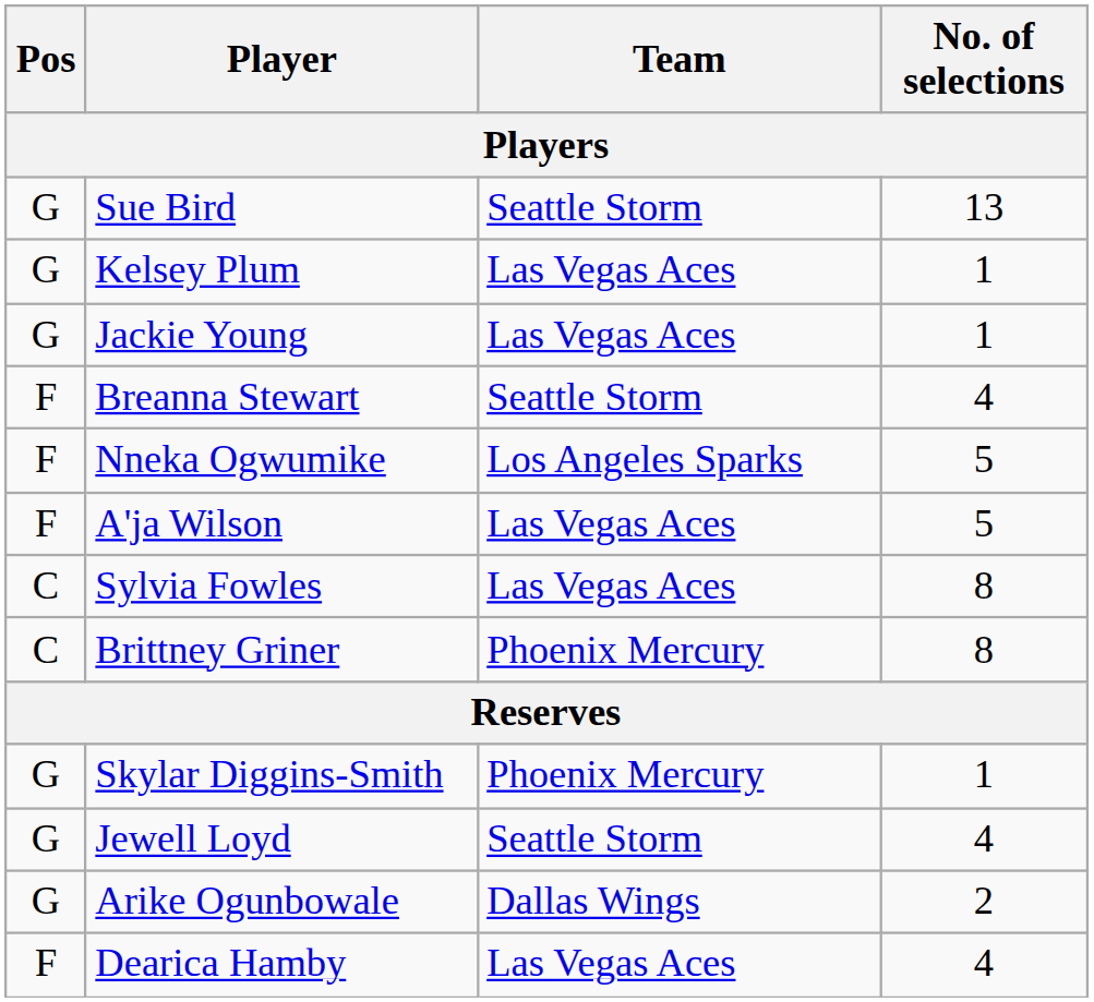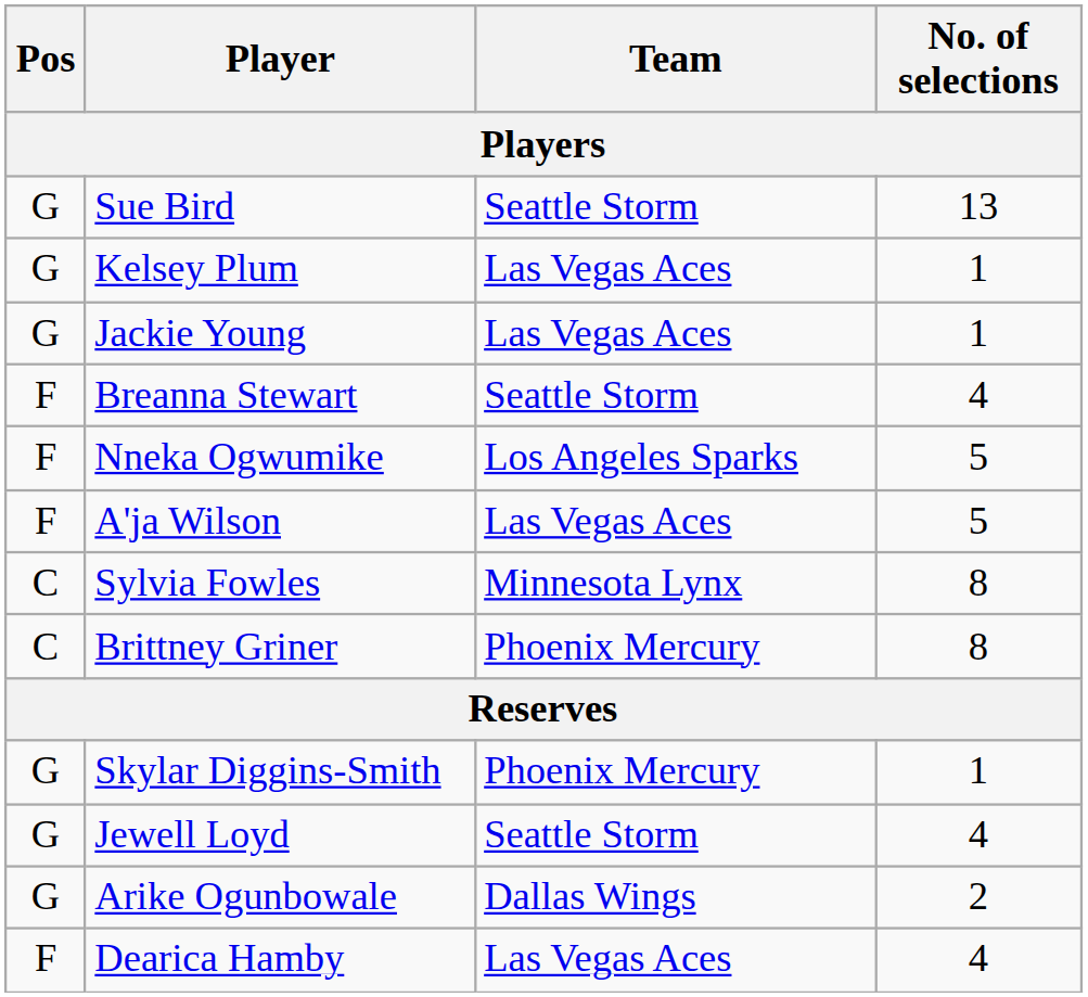 <table class="wikitable" style="text-align:center">
 <tr>
 <th scope="col" width="25px">Pos</th>
 <th scope="col" width="150px">Player</th>
 <th scope="col" width="155px">Team</th>
 <th scope="col" width="75px">No. of selections</th>
 </tr>
 <tr>
 <th scope="col" colspan="4">Players</th>
 </tr>
 <tr>
 <td>G</td>
 <td style="text-align:left"><a href='#'>Sue Bird</a></td>
 <td style="text-align:left"><a href='#'>Seattle Storm</a></td>
 <td>13</td>
 </tr>
 <tr>
 <td>G</td>
 <td style="text-align:left"><a href='#'>Kelsey Plum</a></td>
 <td style="text-align:left"><a href='#'>Las Vegas Aces</a></td>
 <td>1</td>
 </tr>
 <tr>
 <td>G</td>
 <td style="text-align:left"><a href='#'>Jackie Young</a></td>
 <td style="text-align:left"><a href='#'>Las Vegas Aces</a></td>
 <td>1</td>
 </tr>
 <tr>
 <td>F</td>
 <td style="text-align:left"><a href='#'>Breanna Stewart</a></td>
 <td style="text-align:left"><a href='#'>Seattle Storm</a></td>
 <td>4</td>
 </tr>
 <tr>
 <td>F</td>
 <td style="text-align:left"><a href='#'>Nneka Ogwumike</a></td>
 <td style="text-align:left"><a href='#'>Los Angeles Sparks</a></td>
 <td>5</td>
 </tr>
 <tr>
 <td>F</td>
 <td style="text-align:left"><a href='#'>A'ja Wilson</a></td>
 <td style="text-align:left"><a href='#'>Las Vegas Aces</a></td>
 <td>5</td>
 </tr>
 <tr>
 <td>C</td>
 <td style="text-align:left"><a href='#'>Sylvia Fowles</a></td>
-<td style="text-align:left"><a href='#'>Las Vegas Aces</a></td>
+<td style="text-align:left"><a href='#'>Minnesota Lynx</a></td>
 <td>8</td>
 </tr>
 <tr>
 <td>C</td>
 <td style="text-align:left"><a href='#'>Brittney Griner</a></td>
 <td style="text-align:left"><a href='#'>Phoenix Mercury</a></td>
 <td>8</td>
 </tr>
 <tr>
 <th scope="col" colspan="4">Reserves</th>
 </tr>
 <tr>
 <td>G</td>
 <td style="text-align:left"><a href='#'>Skylar Diggins-Smith</a></td>
 <td style="text-align:left"><a href='#'>Phoenix Mercury</a></td>
 <td>1</td>
 </tr>
 <tr>
 <td>G</td>
 <td style="text-align:left"><a href='#'>Jewell Loyd</a></td>
 <td style="text-align:left"><a href='#'>Seattle Storm</a></td>
 <td>4</td>
 </tr>
 <tr>
 <td>G</td>
 <td style="text-align:left"><a href='#'>Arike Ogunbowale</a></td>
 <td style="text-align:left"><a href='#'>Dallas Wings</a></td>
 <td>2</td>
 </tr>
 <tr>
 <td>F</td>
 <td style="text-align:left"><a href='#'>Dearica Hamby</a></td>
 <td style="text-align:left"><a href='#'>Las Vegas Aces</a></td>
 <td>4</td>
 </tr>
 </table>
